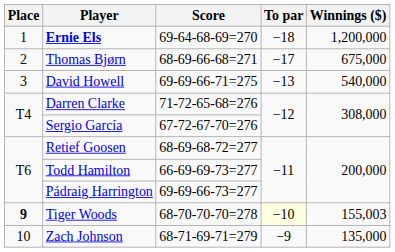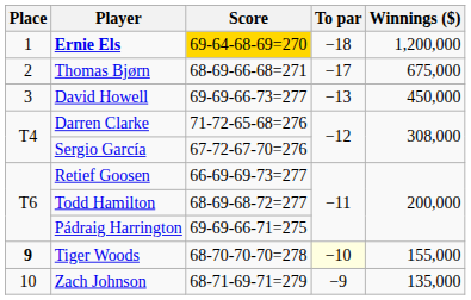 <table class="wikitable">
 <tr>
 <th>Place</th>
 <th>Player</th>
 <th>Score</th>
 <th>To par</th>
 <th>Winnings ($)</th>
 </tr>
 <tr>
 <td align="center">1</td>
 <td> <strong><a href='#'>Ernie Els</a></strong></td>
-<td>69-64-68-69=270</td>
+<td style="background: gold;">69-64-68-69=270</td>
 <td align=center>−18</td>
 <td align="right">1,200,000</td>
 </tr>
 <tr>
 <td align="center">2</td>
 <td> <a href='#'>Thomas Bjørn</a></td>
 <td>68-69-66-68=271</td>
 <td align=center>−17</td>
 <td align="right">675,000</td>
 </tr>
 <tr>
 <td align="center">3</td>
 <td> <a href='#'>David Howell</a></td>
-<td>69-69-66-71=275</td>
+<td>69-69-66-73=277</td>
 <td align=center>−13</td>
-<td align="right">540,000</td>
+<td align="right">450,000</td>
 </tr>
 <tr>
 <td rowspan="2" align="center">T4</td>
 <td> <a href='#'>Darren Clarke</a></td>
 <td>71-72-65-68=276</td>
 <td rowspan="2" align=center>−12</td>
 <td rowspan="2" align="right">308,000</td>
 </tr>
 <tr>
 <td> <a href='#'>Sergio García</a></td>
 <td>67-72-67-70=276</td>
 </tr>
 <tr>
 <td rowspan="3" align="center">T6</td>
 <td> <a href='#'>Retief Goosen</a></td>
-<td>68-69-68-72=277</td>
+<td>66-69-69-73=277</td>
 <td rowspan="3" align=center>−11</td>
 <td rowspan="3" align="right">200,000</td>
 </tr>
 <tr>
 <td> <a href='#'>Todd Hamilton</a></td>
-<td>66-69-69-73=277</td>
+<td>68-69-68-72=277</td>
 </tr>
 <tr>
 <td> <a href='#'>Pádraig Harrington</a></td>
-<td>69-69-66-73=277</td>
+<td>69-69-66-71=275</td>
 </tr>
 <tr>
 <td align="center"><strong>9</strong></td>
 <td> <a href='#'>Tiger Woods</a></td>
 <td>68-70-70-70=278</td>
 <td align=center style="background: lightyellow;">−10</td>
-<td align="right">155,003</td>
+<td align="right">155,000</td>
 </tr>
 <tr>
 <td align="center">10</td>
 <td> <a href='#'>Zach Johnson</a></td>
 <td>68-71-69-71=279</td>
 <td align=center>−9</td>
 <td align="right">135,000</td>
 </tr>
 </table>
